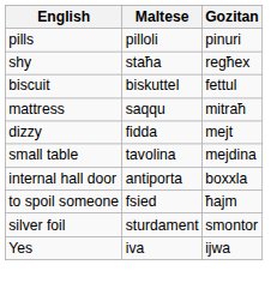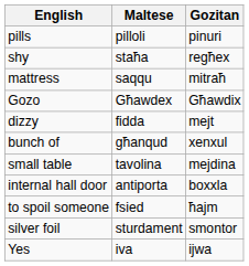 <table class="wikitable">
 <tr>
 <th>English</th>
 <th>Maltese</th>
 <th>Gozitan</th>
 </tr>
 <tr>
 <td>pills</td>
 <td>pilloli</td>
 <td>pinuri</td>
 </tr>
 <tr>
 <td>shy</td>
 <td>staħa</td>
 <td>regħex</td>
 </tr>
 <tr>
-<td>biscuit</td>
-<td>biskuttel</td>
-<td>fettul</td>
-</tr>
-<tr>
 <td>mattress</td>
 <td>saqqu</td>
 <td>mitraħ</td>
 </tr>
 <tr>
+<td>Gozo</td>
+<td>Għawdex</td>
+<td>Għawdix</td>
+</tr>
+<tr>
 <td>dizzy</td>
 <td>fidda</td>
 <td>mejt</td>
+</tr>
+<tr>
+<td>bunch of</td>
+<td>għanqud</td>
+<td>xenxul</td>
 </tr>
 <tr>
 <td>small table</td>
 <td>tavolina</td>
 <td>mejdina</td>
 </tr>
 <tr>
 <td>internal hall door</td>
 <td>antiporta</td>
 <td>boxxla</td>
 </tr>
 <tr>
 <td>to spoil someone</td>
 <td>fsied</td>
 <td>ħajm</td>
 </tr>
 <tr>
 <td>silver foil</td>
 <td>sturdament</td>
 <td>smontor</td>
 </tr>
 <tr>
 <td>Yes</td>
 <td>iva</td>
 <td>ijwa</td>
 </tr>
 </table>
